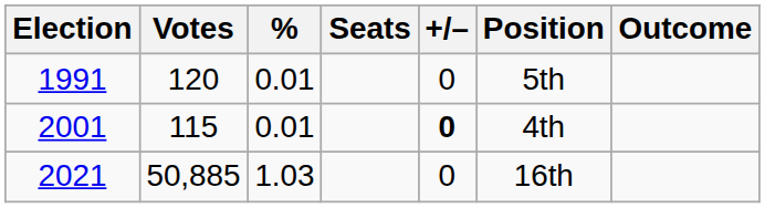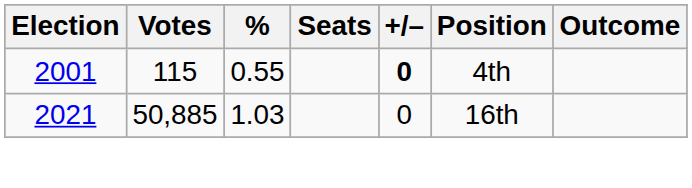 <table class=wikitable style=text-align:center>
 <tr>
 <th>Election</th>
 <th>Votes</th>
 <th>%</th>
 <th>Seats</th>
 <th>+/–</th>
 <th>Position</th>
 <th>Outcome</th>
 </tr>
 <tr>
-<td><a href='#'>1991</a></td>
-<td>120</td>
-<td>0.01</td>
-<td></td>
-<td> 0</td>
-<td> 5th</td>
-<td></td>
-</tr>
-<tr>
 <td><a href='#'>2001</a></td>
 <td>115</td>
-<td>0.01</td>
+<td>0.55</td>
 <td></td>
 <td><strong> 0</strong></td>
 <td> 4th</td>
 <td></td>
 </tr>
 <tr>
 <td><a href='#'>2021</a></td>
 <td>50,885</td>
 <td>1.03</td>
 <td></td>
 <td> 0</td>
 <td> 16th</td>
 <td></td>
 </tr>
 </table>
